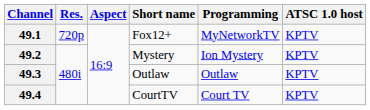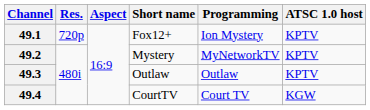 <table class="wikitable">
 <tr>
 <th scope = "col"><a href='#'>Channel</a></th>
 <th scope = "col"><a href='#'>Res.</a></th>
 <th scope = "col"><a href='#'>Aspect</a></th>
 <th scope = "col">Short name</th>
 <th scope = "col">Programming</th>
 <th scope = "col">ATSC 1.0 host</th>
 </tr>
 <tr>
 <th scope = "row">49.1</th>
 <td><a href='#'>720p</a></td>
 <td rowspan=4><a href='#'>16:9</a></td>
 <td>Fox12+</td>
-<td><a href='#'>MyNetworkTV</a></td>
+<td><a href='#'>Ion Mystery</a></td>
 <td><a href='#'>KPTV</a></td>
 </tr>
 <tr>
 <th scope = "row">49.2</th>
 <td rowspan=3><a href='#'>480i</a></td>
 <td>Mystery</td>
-<td><a href='#'>Ion Mystery</a></td>
+<td><a href='#'>MyNetworkTV</a></td>
 <td><a href='#'>KPTV</a></td>
 </tr>
 <tr>
 <th scope = "row">49.3</th>
 <td>Outlaw</td>
 <td><a href='#'>Outlaw</a></td>
 <td><a href='#'>KPTV</a></td>
 </tr>
 <tr>
 <th scope = "row">49.4</th>
 <td>CourtTV</td>
 <td><a href='#'>Court TV</a></td>
-<td><a href='#'>KPTV</a></td>
+<td><a href='#'>KGW</a></td>
 </tr>
 </table>
